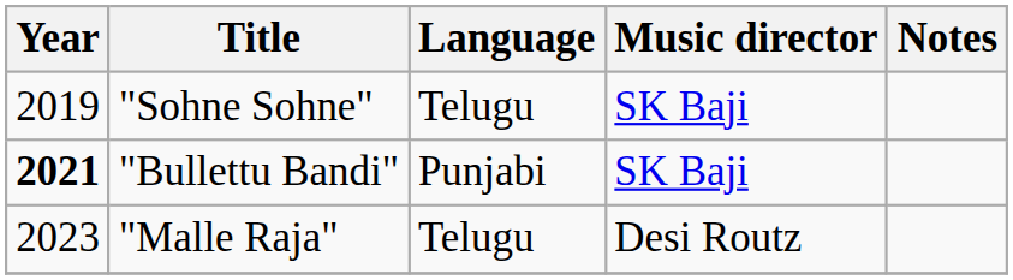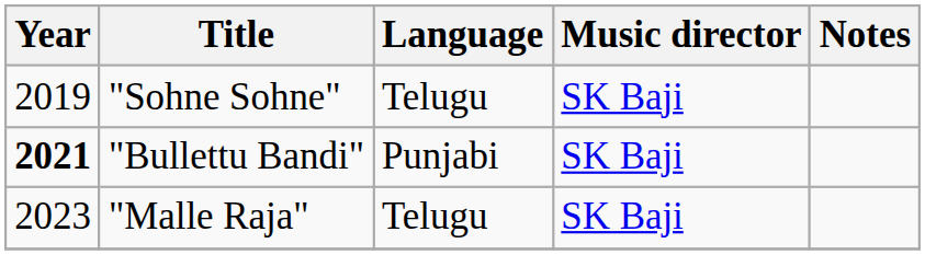 <table class="wikitable sortable">
 <tr>
 <th>Year</th>
 <th>Title</th>
 <th>Language</th>
 <th>Music director</th>
 <th>Notes</th>
 </tr>
 <tr>
 <td>2019</td>
 <td>"Sohne Sohne"</td>
 <td>Telugu</td>
 <td><a href='#'>SK Baji</a></td>
 <td></td>
 </tr>
 <tr>
 <td><strong>2021</strong></td>
 <td>"Bullettu Bandi"</td>
 <td>Punjabi</td>
 <td><a href='#'>SK Baji</a></td>
 <td></td>
 </tr>
 <tr>
 <td>2023</td>
 <td>"Malle Raja"</td>
 <td>Telugu</td>
-<td>Desi Routz</td>
+<td><a href='#'>SK Baji</a></td>
 <td></td>
 </tr>
 <tr>
 </tr>
 </table>
